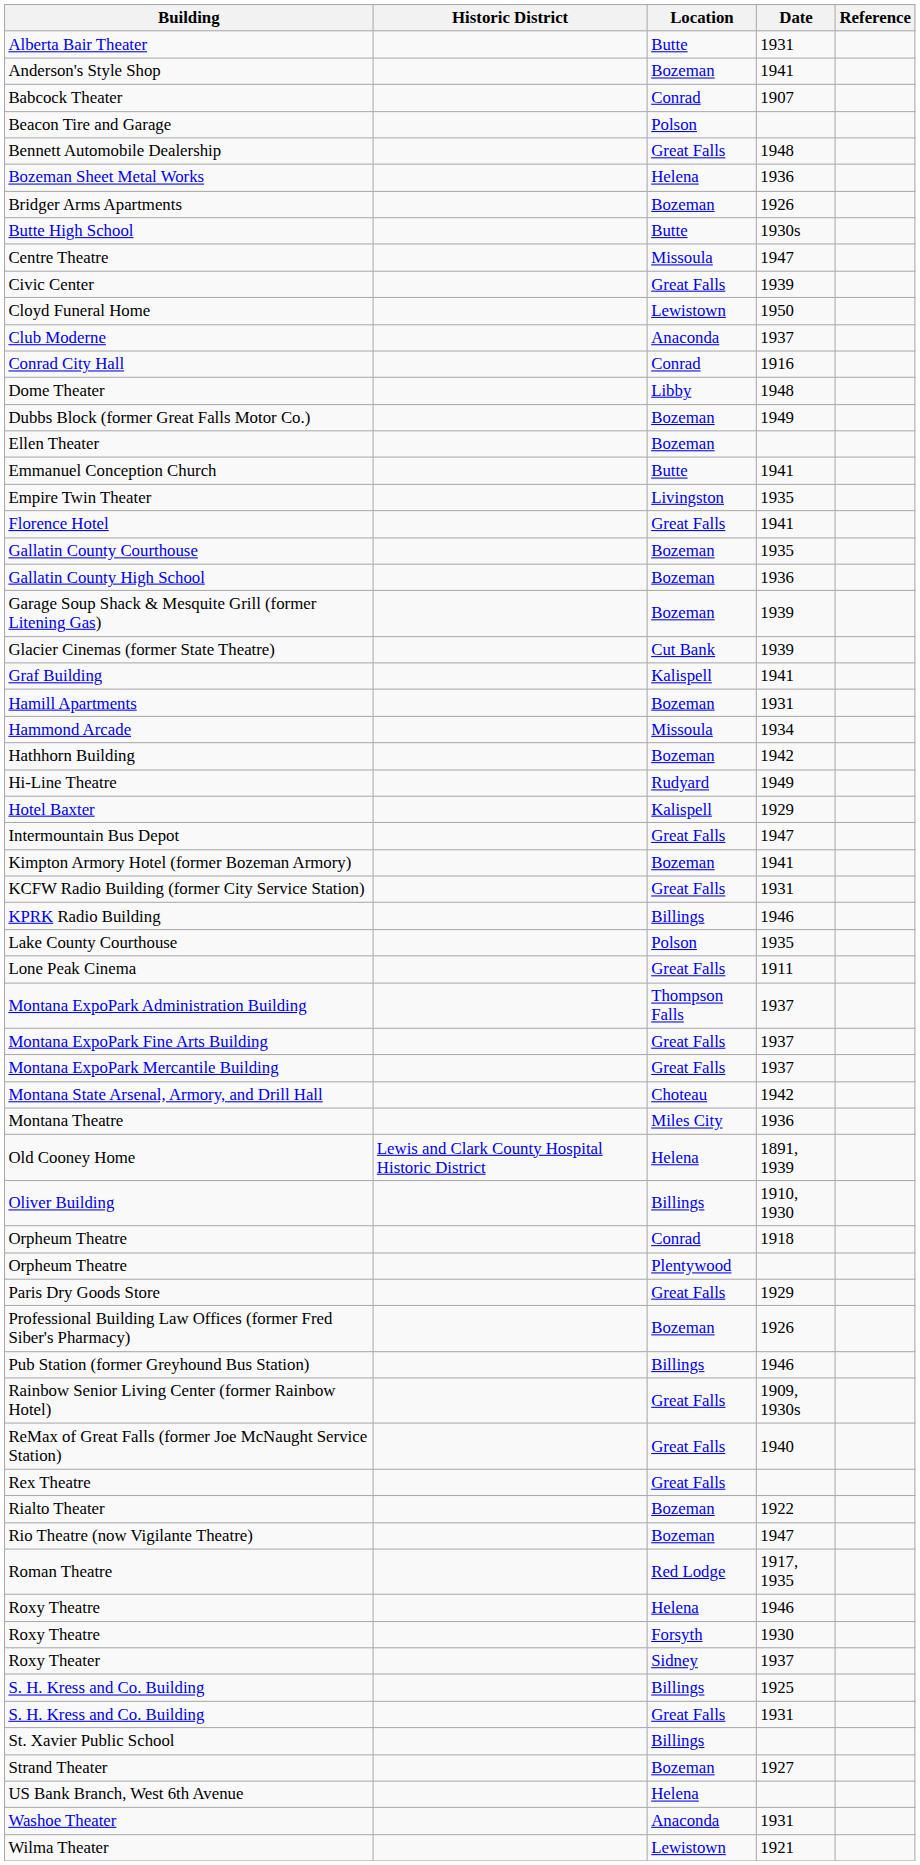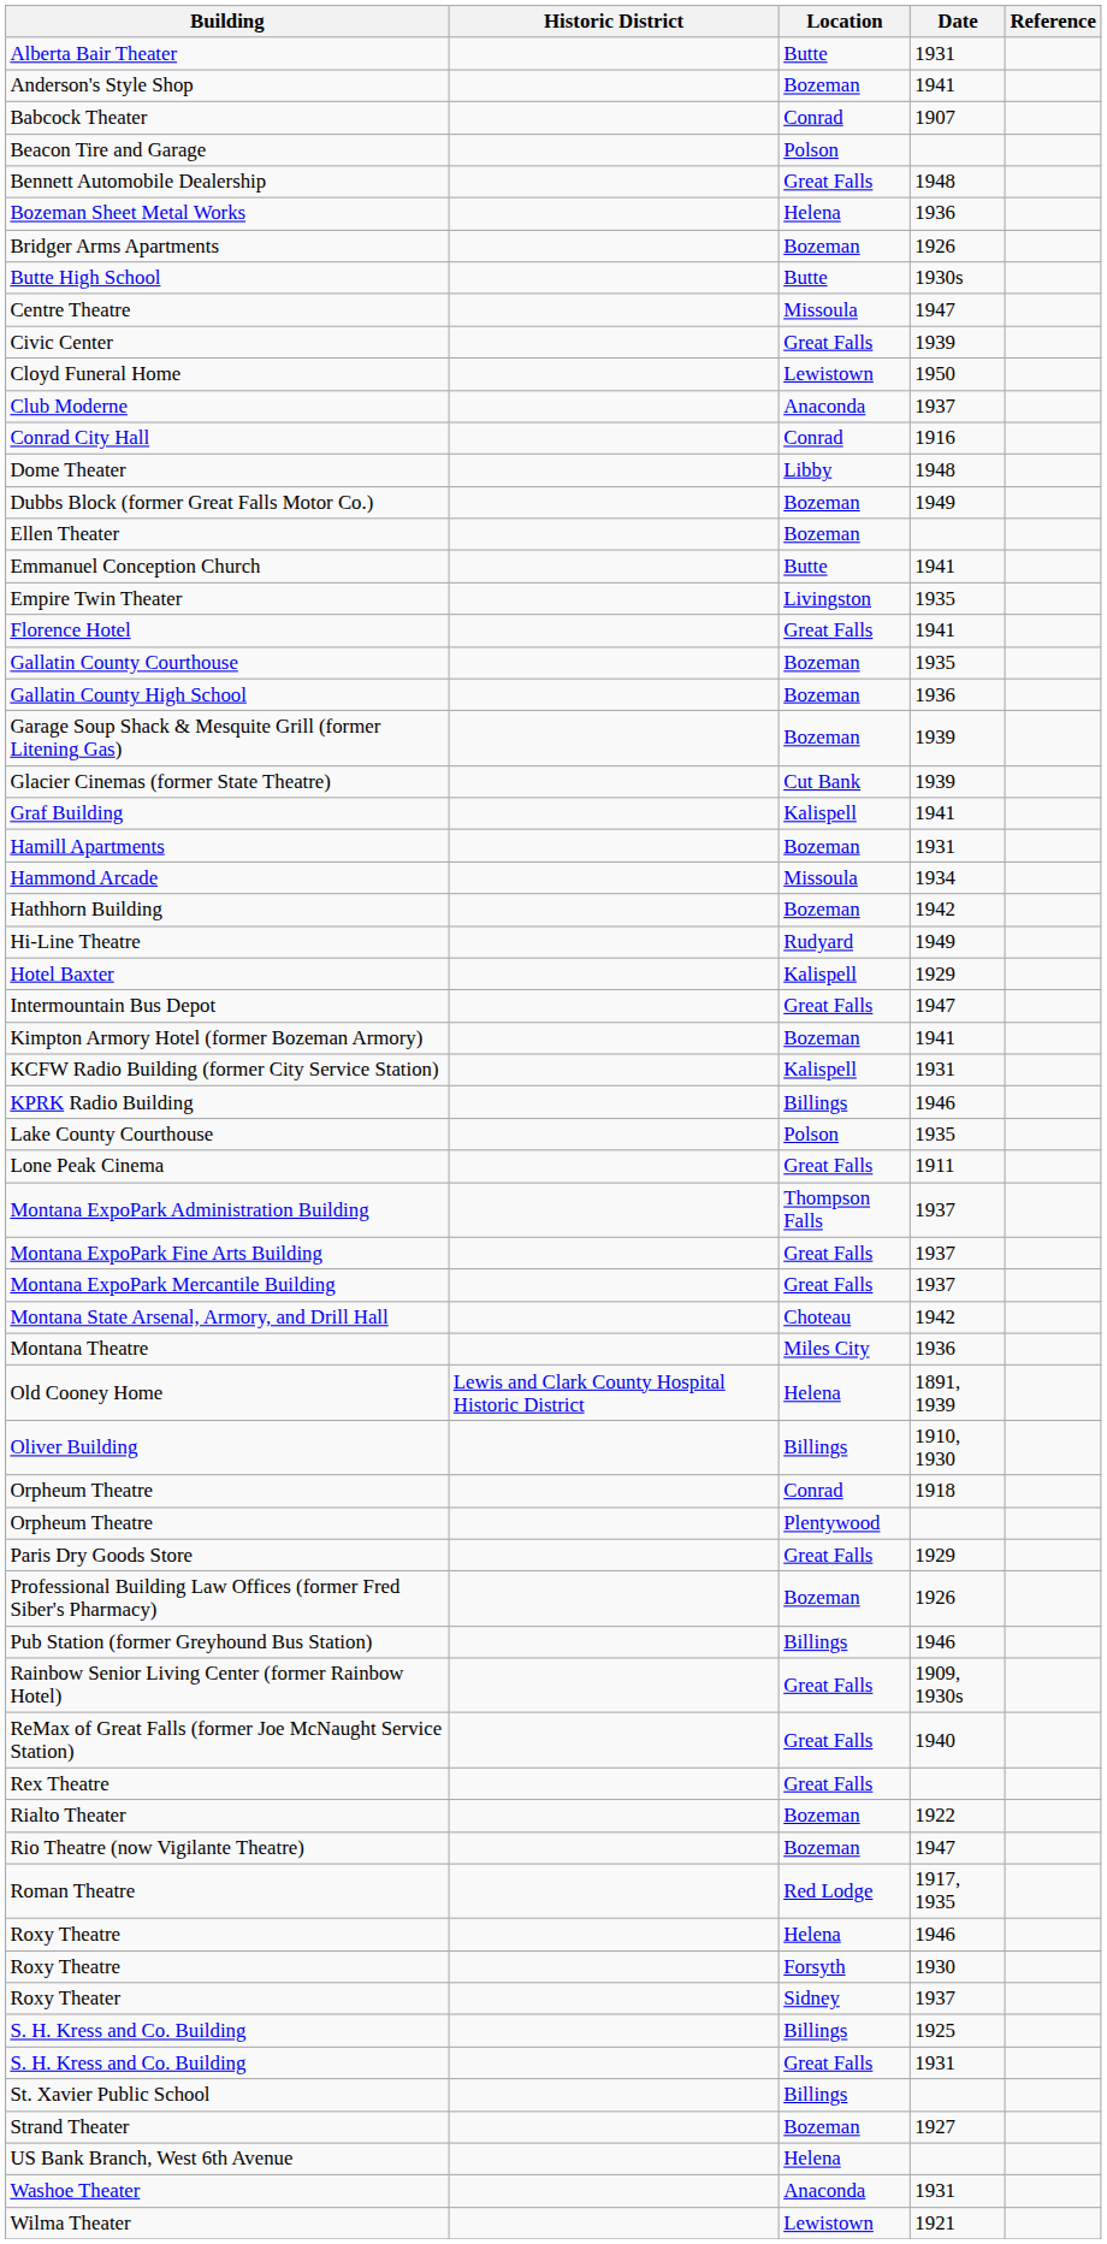 <table class="wikitable sortable">
 <tr>
 <th>Building</th>
 <th>Historic District</th>
 <th>Location</th>
 <th>Date</th>
 <th>Reference</th>
 </tr>
 <tr>
 <td><a href='#'>Alberta Bair Theater</a></td>
 <td></td>
 <td><a href='#'>Butte</a></td>
 <td>1931</td>
 <td></td>
 </tr>
 <tr>
 <td>Anderson's Style Shop</td>
 <td></td>
 <td><a href='#'>Bozeman</a></td>
 <td>1941</td>
 <td></td>
 </tr>
 <tr>
 <td>Babcock Theater</td>
 <td></td>
 <td><a href='#'>Conrad</a></td>
 <td>1907</td>
 <td></td>
 </tr>
 <tr>
 <td>Beacon Tire and Garage</td>
 <td></td>
 <td><a href='#'>Polson</a></td>
 <td></td>
 <td></td>
 </tr>
 <tr>
 <td>Bennett Automobile Dealership</td>
 <td></td>
 <td><a href='#'>Great Falls</a></td>
 <td>1948</td>
 <td></td>
 </tr>
 <tr>
 <td><a href='#'>Bozeman Sheet Metal Works</a></td>
 <td></td>
 <td><a href='#'>Helena</a></td>
 <td>1936</td>
 <td></td>
 </tr>
 <tr>
 <td>Bridger Arms Apartments</td>
 <td></td>
 <td><a href='#'>Bozeman</a></td>
 <td>1926</td>
 <td></td>
 </tr>
 <tr>
 <td><a href='#'>Butte High School</a></td>
 <td></td>
 <td><a href='#'>Butte</a></td>
 <td>1930s</td>
 <td></td>
 </tr>
 <tr>
 <td>Centre Theatre</td>
 <td></td>
 <td><a href='#'>Missoula</a></td>
 <td>1947</td>
 <td></td>
 </tr>
 <tr>
 <td>Civic Center</td>
 <td></td>
 <td><a href='#'>Great Falls</a></td>
 <td>1939</td>
 <td></td>
 </tr>
 <tr>
 <td>Cloyd Funeral Home</td>
 <td></td>
 <td><a href='#'>Lewistown</a></td>
 <td>1950</td>
 <td></td>
 </tr>
 <tr>
 <td><a href='#'>Club Moderne</a></td>
 <td></td>
 <td><a href='#'>Anaconda</a></td>
 <td>1937</td>
 <td></td>
 </tr>
 <tr>
 <td><a href='#'>Conrad City Hall</a></td>
 <td></td>
 <td><a href='#'>Conrad</a></td>
 <td>1916</td>
 <td></td>
 </tr>
 <tr>
 <td>Dome Theater</td>
 <td></td>
 <td><a href='#'>Libby</a></td>
 <td>1948</td>
 <td></td>
 </tr>
 <tr>
 <td>Dubbs Block (former Great Falls Motor Co.)</td>
 <td></td>
 <td><a href='#'>Bozeman</a></td>
 <td>1949</td>
 <td></td>
 </tr>
 <tr>
 <td>Ellen Theater</td>
 <td></td>
 <td><a href='#'>Bozeman</a></td>
 <td></td>
 <td></td>
 </tr>
 <tr>
 <td>Emmanuel Conception Church</td>
 <td></td>
 <td><a href='#'>Butte</a></td>
 <td>1941</td>
 <td></td>
 </tr>
 <tr>
 <td>Empire Twin Theater</td>
 <td></td>
 <td><a href='#'>Livingston</a></td>
 <td>1935</td>
 <td></td>
 </tr>
 <tr>
 <td><a href='#'>Florence Hotel</a></td>
 <td></td>
 <td><a href='#'>Great Falls</a></td>
 <td>1941</td>
 <td></td>
 </tr>
 <tr>
 <td><a href='#'>Gallatin County Courthouse</a></td>
 <td></td>
 <td><a href='#'>Bozeman</a></td>
 <td>1935</td>
 <td></td>
 </tr>
 <tr>
 <td><a href='#'>Gallatin County High School</a></td>
 <td></td>
 <td><a href='#'>Bozeman</a></td>
 <td>1936</td>
 <td></td>
 </tr>
 <tr>
 <td>Garage Soup Shack & Mesquite Grill (former <a href='#'>Litening Gas</a>)</td>
 <td></td>
 <td><a href='#'>Bozeman</a></td>
 <td>1939</td>
 <td></td>
 </tr>
 <tr>
 <td>Glacier Cinemas (former State Theatre)</td>
 <td></td>
 <td><a href='#'>Cut Bank</a></td>
 <td>1939</td>
 <td></td>
 </tr>
 <tr>
 <td><a href='#'>Graf Building</a></td>
 <td></td>
 <td><a href='#'>Kalispell</a></td>
 <td>1941</td>
 <td></td>
 </tr>
 <tr>
 <td><a href='#'>Hamill Apartments</a></td>
 <td></td>
 <td><a href='#'>Bozeman</a></td>
 <td>1931</td>
 <td></td>
 </tr>
 <tr>
 <td><a href='#'>Hammond Arcade</a></td>
 <td></td>
 <td><a href='#'>Missoula</a></td>
 <td>1934</td>
 <td></td>
 </tr>
 <tr>
 <td>Hathhorn Building</td>
 <td></td>
 <td><a href='#'>Bozeman</a></td>
 <td>1942</td>
 <td></td>
 </tr>
 <tr>
 <td>Hi-Line Theatre</td>
 <td></td>
 <td><a href='#'>Rudyard</a></td>
 <td>1949</td>
 <td></td>
 </tr>
 <tr>
 <td><a href='#'>Hotel Baxter</a></td>
 <td></td>
 <td><a href='#'>Kalispell</a></td>
 <td>1929</td>
 <td></td>
 </tr>
 <tr>
 <td>Intermountain Bus Depot</td>
 <td></td>
 <td><a href='#'>Great Falls</a></td>
 <td>1947</td>
 <td></td>
 </tr>
 <tr>
 <td>Kimpton Armory Hotel (former Bozeman Armory)</td>
 <td></td>
 <td><a href='#'>Bozeman</a></td>
 <td>1941</td>
 <td></td>
 </tr>
 <tr>
 <td>KCFW Radio Building (former City Service Station)</td>
 <td></td>
-<td><a href='#'>Great Falls</a></td>
+<td><a href='#'>Kalispell</a></td>
 <td>1931</td>
 <td></td>
 </tr>
 <tr>
 <td><a href='#'>KPRK</a> Radio Building</td>
 <td></td>
 <td><a href='#'>Billings</a></td>
 <td>1946</td>
 <td></td>
 </tr>
 <tr>
 <td>Lake County Courthouse</td>
 <td></td>
 <td><a href='#'>Polson</a></td>
 <td>1935</td>
 <td></td>
 </tr>
 <tr>
 <td>Lone Peak Cinema</td>
 <td></td>
 <td><a href='#'>Great Falls</a></td>
 <td>1911</td>
 <td></td>
 </tr>
 <tr>
 <td><a href='#'>Montana ExpoPark Administration Building</a></td>
 <td></td>
 <td><a href='#'>Thompson Falls</a></td>
 <td>1937</td>
 <td></td>
 </tr>
 <tr>
 <td><a href='#'>Montana ExpoPark Fine Arts Building</a></td>
 <td></td>
 <td><a href='#'>Great Falls</a></td>
 <td>1937</td>
 <td></td>
 </tr>
 <tr>
 <td><a href='#'>Montana ExpoPark Mercantile Building</a></td>
 <td></td>
 <td><a href='#'>Great Falls</a></td>
 <td>1937</td>
 <td></td>
 </tr>
 <tr>
 <td><a href='#'>Montana State Arsenal, Armory, and Drill Hall</a></td>
 <td></td>
 <td><a href='#'>Choteau</a></td>
 <td>1942</td>
 <td></td>
 </tr>
 <tr>
 <td>Montana Theatre</td>
 <td></td>
 <td><a href='#'>Miles City</a></td>
 <td>1936</td>
 <td></td>
 </tr>
 <tr>
 <td>Old Cooney Home</td>
 <td><a href='#'>Lewis and Clark County Hospital Historic District</a></td>
 <td><a href='#'>Helena</a></td>
 <td>1891, 1939</td>
 <td></td>
 </tr>
 <tr>
 <td><a href='#'>Oliver Building</a></td>
 <td></td>
 <td><a href='#'>Billings</a></td>
 <td>1910, 1930</td>
 <td></td>
 </tr>
 <tr>
 <td>Orpheum Theatre</td>
 <td></td>
 <td><a href='#'>Conrad</a></td>
 <td>1918</td>
 <td></td>
 </tr>
 <tr>
 <td>Orpheum Theatre</td>
 <td></td>
 <td><a href='#'>Plentywood</a></td>
 <td></td>
 <td></td>
 </tr>
 <tr>
 <td>Paris Dry Goods Store</td>
 <td></td>
 <td><a href='#'>Great Falls</a></td>
 <td>1929</td>
 <td></td>
 </tr>
 <tr>
 <td>Professional Building Law Offices (former Fred Siber's Pharmacy)</td>
 <td></td>
 <td><a href='#'>Bozeman</a></td>
 <td>1926</td>
 <td></td>
 </tr>
 <tr>
 <td>Pub Station (former Greyhound Bus Station)</td>
 <td></td>
 <td><a href='#'>Billings</a></td>
 <td>1946</td>
 <td></td>
 </tr>
 <tr>
 <td>Rainbow Senior Living Center (former Rainbow Hotel)</td>
 <td></td>
 <td><a href='#'>Great Falls</a></td>
 <td>1909, 1930s</td>
 <td></td>
 </tr>
 <tr>
 <td>ReMax of Great Falls (former Joe McNaught Service Station)</td>
 <td></td>
 <td><a href='#'>Great Falls</a></td>
 <td>1940</td>
 <td></td>
 </tr>
 <tr>
 <td>Rex Theatre</td>
 <td></td>
 <td><a href='#'>Great Falls</a></td>
 <td></td>
 <td></td>
 </tr>
 <tr>
 <td>Rialto Theater</td>
 <td></td>
 <td><a href='#'>Bozeman</a></td>
 <td>1922</td>
 <td></td>
 </tr>
 <tr>
 <td>Rio Theatre (now Vigilante Theatre)</td>
 <td></td>
 <td><a href='#'>Bozeman</a></td>
 <td>1947</td>
 <td></td>
 </tr>
 <tr>
 <td>Roman Theatre</td>
 <td></td>
 <td><a href='#'>Red Lodge</a></td>
 <td>1917, 1935</td>
 <td></td>
 </tr>
 <tr>
 <td>Roxy Theatre</td>
 <td></td>
 <td><a href='#'>Helena</a></td>
 <td>1946</td>
 <td></td>
 </tr>
 <tr>
 <td>Roxy Theatre</td>
 <td></td>
 <td><a href='#'>Forsyth</a></td>
 <td>1930</td>
 <td></td>
 </tr>
 <tr>
 <td>Roxy Theater</td>
 <td></td>
 <td><a href='#'>Sidney</a></td>
 <td>1937</td>
 <td></td>
 </tr>
 <tr>
 <td><a href='#'>S. H. Kress and Co. Building</a></td>
 <td></td>
 <td><a href='#'>Billings</a></td>
 <td>1925</td>
 <td></td>
 </tr>
 <tr>
 <td><a href='#'>S. H. Kress and Co. Building</a></td>
 <td></td>
 <td><a href='#'>Great Falls</a></td>
 <td>1931</td>
 <td></td>
 </tr>
 <tr>
 <td>St. Xavier Public School</td>
 <td></td>
 <td><a href='#'>Billings</a></td>
 <td></td>
 <td></td>
 </tr>
 <tr>
 <td>Strand Theater</td>
 <td></td>
 <td><a href='#'>Bozeman</a></td>
 <td>1927</td>
 <td></td>
 </tr>
 <tr>
 <td>US Bank Branch, West 6th Avenue</td>
 <td></td>
 <td><a href='#'>Helena</a></td>
 <td></td>
 <td></td>
 </tr>
 <tr>
 <td><a href='#'>Washoe Theater</a></td>
 <td></td>
 <td><a href='#'>Anaconda</a></td>
 <td>1931</td>
 <td></td>
 </tr>
 <tr>
 <td>Wilma Theater</td>
 <td></td>
 <td><a href='#'>Lewistown</a></td>
 <td>1921</td>
 <td></td>
 </tr>
 </table>
